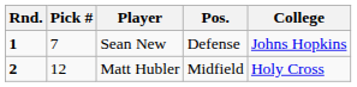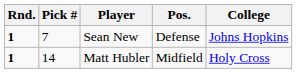 <table class="wikitable">
 <tr>
 <th>Rnd.</th>
 <th>Pick #</th>
 <th>Player</th>
 <th>Pos.</th>
 <th>College</th>
 </tr>
 <tr>
 <td><strong>1</strong></td>
 <td>7</td>
 <td>Sean New</td>
 <td>Defense</td>
 <td><a href='#'>Johns Hopkins</a></td>
 </tr>
 <tr>
-<td><strong>2</strong></td>
-<td>12</td>
+<td><strong>1</strong></td>
+<td>14</td>
 <td>Matt Hubler</td>
 <td>Midfield</td>
 <td><a href='#'>Holy Cross</a></td>
 </tr>
 </table>
